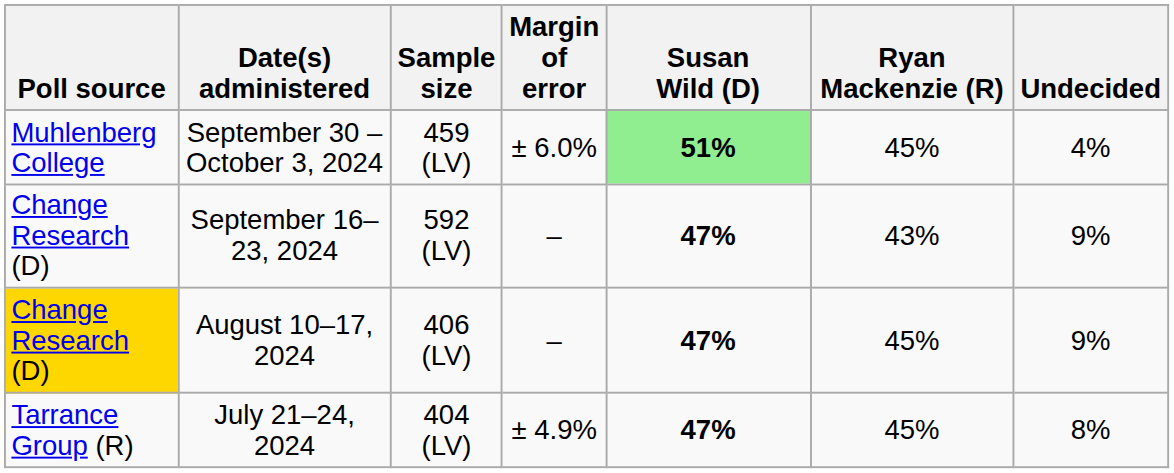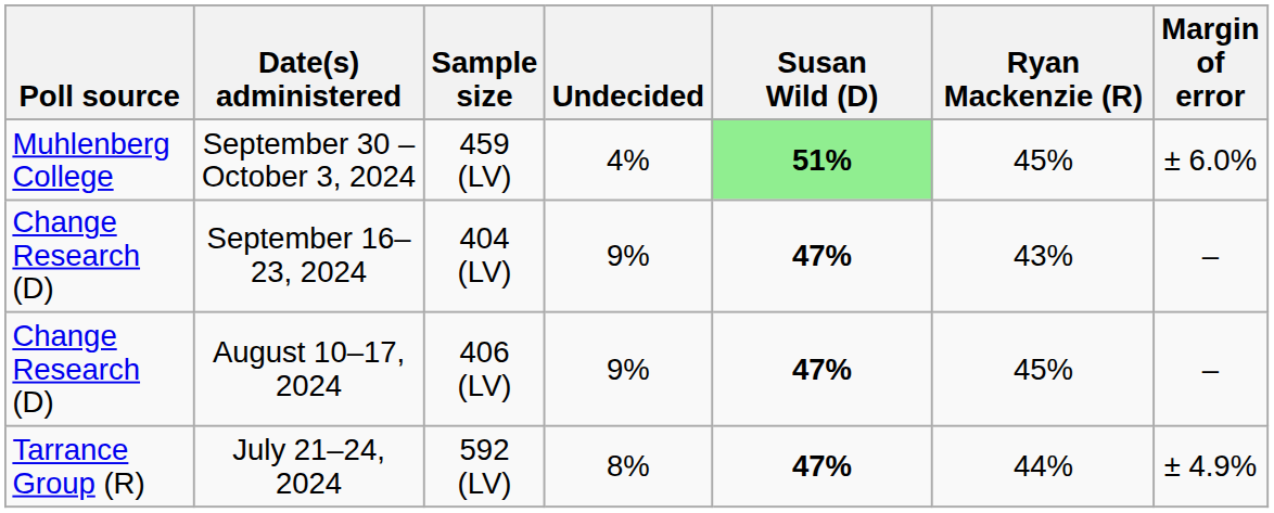 <table class="wikitable" style="font-size:90%;text-align:center;">
 <tr valign=bottom>
 <th>Poll source</th>
 <th>Date(s)<br>administered</th>
 <th>Sample<br>size</th>
-<th>Margin<br>of error</th>
+<th>Undecided</th>
 <th style="width:100px;">Susan<br>Wild (D)</th>
 <th style="width:100px;">Ryan<br>Mackenzie (R)</th>
-<th>Undecided</th>
+<th>Margin<br>of error</th>
 </tr>
 <tr>
 <td style="text-align:left;"><a href='#'>Muhlenberg College</a></td>
 <td>September 30 – October 3, 2024</td>
 <td>459 (LV)</td>
-<td>± 6.0%</td>
+<td>4%</td>
 <td style="background: lightgreen;"><strong>51%</strong></td>
 <td>45%</td>
-<td>4%</td>
+<td>± 6.0%</td>
 </tr>
 <tr>
 <td style="text-align:left;"><a href='#'>Change Research</a> (D)</td>
 <td>September 16–23, 2024</td>
-<td>592 (LV)</td>
-<td>–</td>
+<td>404 (LV)</td>
+<td>9%</td>
 <td><strong>47%</strong></td>
 <td>43%</td>
-<td>9%</td>
+<td>–</td>
 </tr>
 <tr>
-<td style="background: gold; text-align:left;"><a href='#'>Change Research</a> (D)</td>
+<td style="text-align:left;"><a href='#'>Change Research</a> (D)</td>
 <td>August 10–17, 2024</td>
 <td>406 (LV)</td>
-<td>–</td>
+<td>9%</td>
 <td><strong>47%</strong></td>
 <td>45%</td>
-<td>9%</td>
+<td>–</td>
 </tr>
 <tr>
 <td style="text-align:left;"><a href='#'>Tarrance Group</a> (R)</td>
 <td>July 21–24, 2024</td>
-<td>404 (LV)</td>
+<td>592 (LV)</td>
+<td>8%</td>
+<td><strong>47%</strong></td>
+<td>44%</td>
 <td>± 4.9%</td>
-<td><strong>47%</strong></td>
-<td>45%</td>
-<td>8%</td>
 </tr>
 </table>
